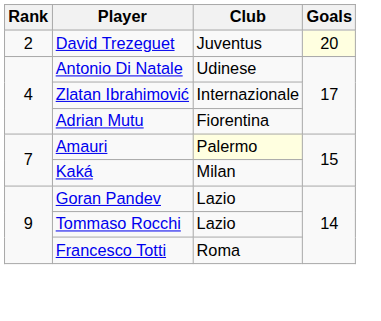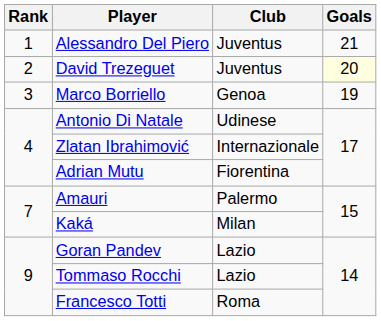 <table class="wikitable" style="text-align:center">
 <tr>
 <th>Rank</th>
 <th>Player</th>
 <th>Club</th>
 <th>Goals</th>
 </tr>
 <tr>
+<td>1</td>
+<td align="left"> <a href='#'>Alessandro Del Piero</a></td>
+<td align="left">Juventus</td>
+<td>21</td>
+</tr>
+<tr>
 <td>2</td>
 <td align="left"> <a href='#'>David Trezeguet</a></td>
 <td align="left">Juventus</td>
 <td style="background: lightyellow;">20</td>
+</tr>
+<tr>
+<td>3</td>
+<td align="left"> <a href='#'>Marco Borriello</a></td>
+<td align="left">Genoa</td>
+<td>19</td>
 </tr>
 <tr>
 <td rowspan="3">4</td>
 <td align="left"> <a href='#'>Antonio Di Natale</a></td>
 <td align="left">Udinese</td>
 <td rowspan="3">17</td>
 </tr>
 <tr>
 <td align="left"> <a href='#'>Zlatan Ibrahimović</a></td>
 <td align="left">Internazionale</td>
 </tr>
 <tr>
 <td align="left"> <a href='#'>Adrian Mutu</a></td>
 <td align="left">Fiorentina</td>
 </tr>
 <tr>
 <td rowspan="2">7</td>
 <td align="left"> <a href='#'>Amauri</a></td>
-<td align="left" style="background: lightyellow;">Palermo</td>
+<td align="left">Palermo</td>
 <td rowspan="2">15</td>
 </tr>
 <tr>
 <td align="left"> <a href='#'>Kaká</a></td>
 <td align="left">Milan</td>
 </tr>
 <tr>
 <td rowspan="3">9</td>
 <td align="left"> <a href='#'>Goran Pandev</a></td>
 <td align="left">Lazio</td>
 <td rowspan="3">14</td>
 </tr>
 <tr>
 <td align="left"> <a href='#'>Tommaso Rocchi</a></td>
 <td align="left">Lazio</td>
 </tr>
 <tr>
 <td align="left"> <a href='#'>Francesco Totti</a></td>
 <td align="left">Roma</td>
 </tr>
 </table>
